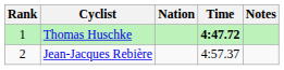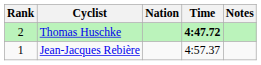 <table class="wikitable sortable" style=text-align:center>
 <tr>
 <th>Rank</th>
 <th>Cyclist</th>
 <th>Nation</th>
 <th>Time</th>
 <th>Notes</th>
 </tr>
 <tr bgcolor=bbf3bb>
-<td>1</td>
+<td>2</td>
 <td align=left data=sort-value="Huschke, Thomas"><a href='#'>Thomas Huschke</a></td>
 <td align=left></td>
 <td><strong>4:47.72</strong></td>
 <td></td>
 </tr>
 <tr>
-<td>2</td>
+<td>1</td>
 <td align=left data=sort-value="Rebière, Jean-Jacques"><a href='#'>Jean-Jacques Rebière</a></td>
 <td align=left></td>
 <td>4:57.37</td>
 <td></td>
 </tr>
 </table>
